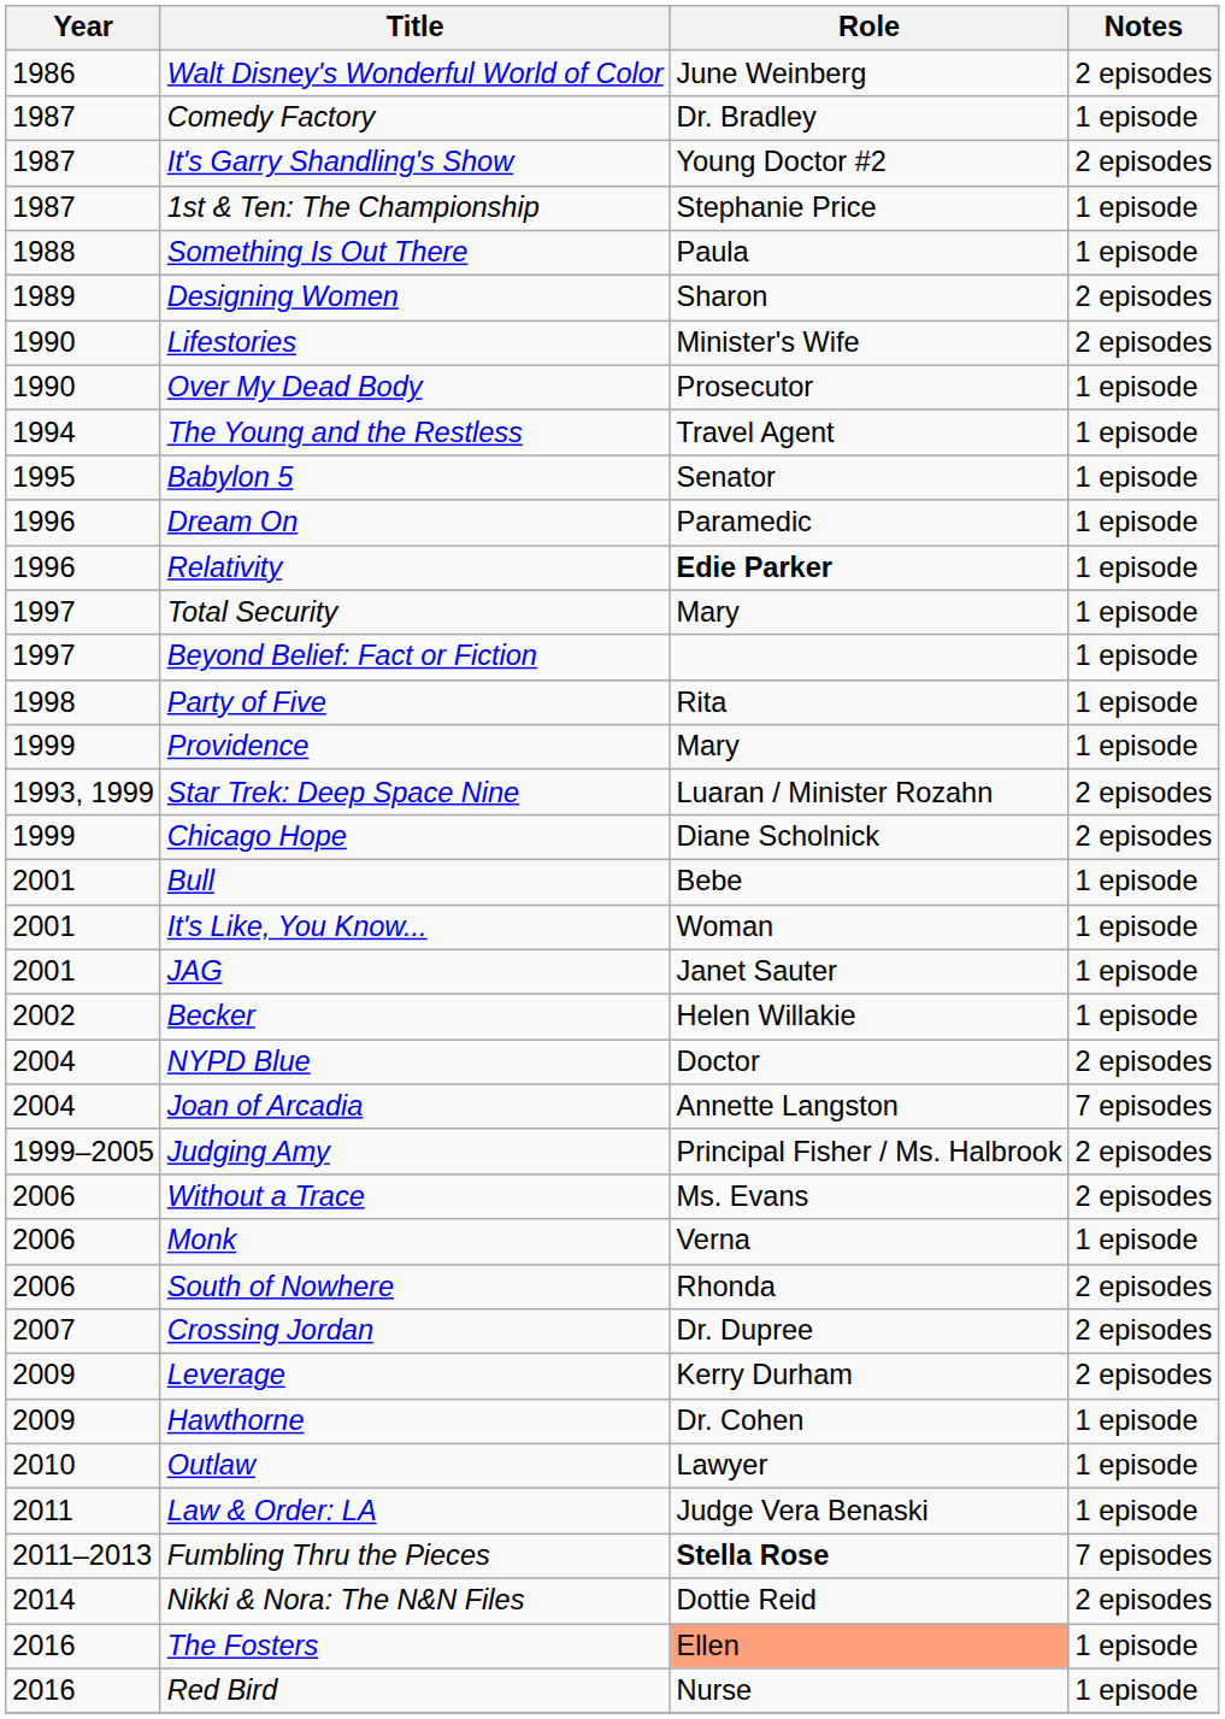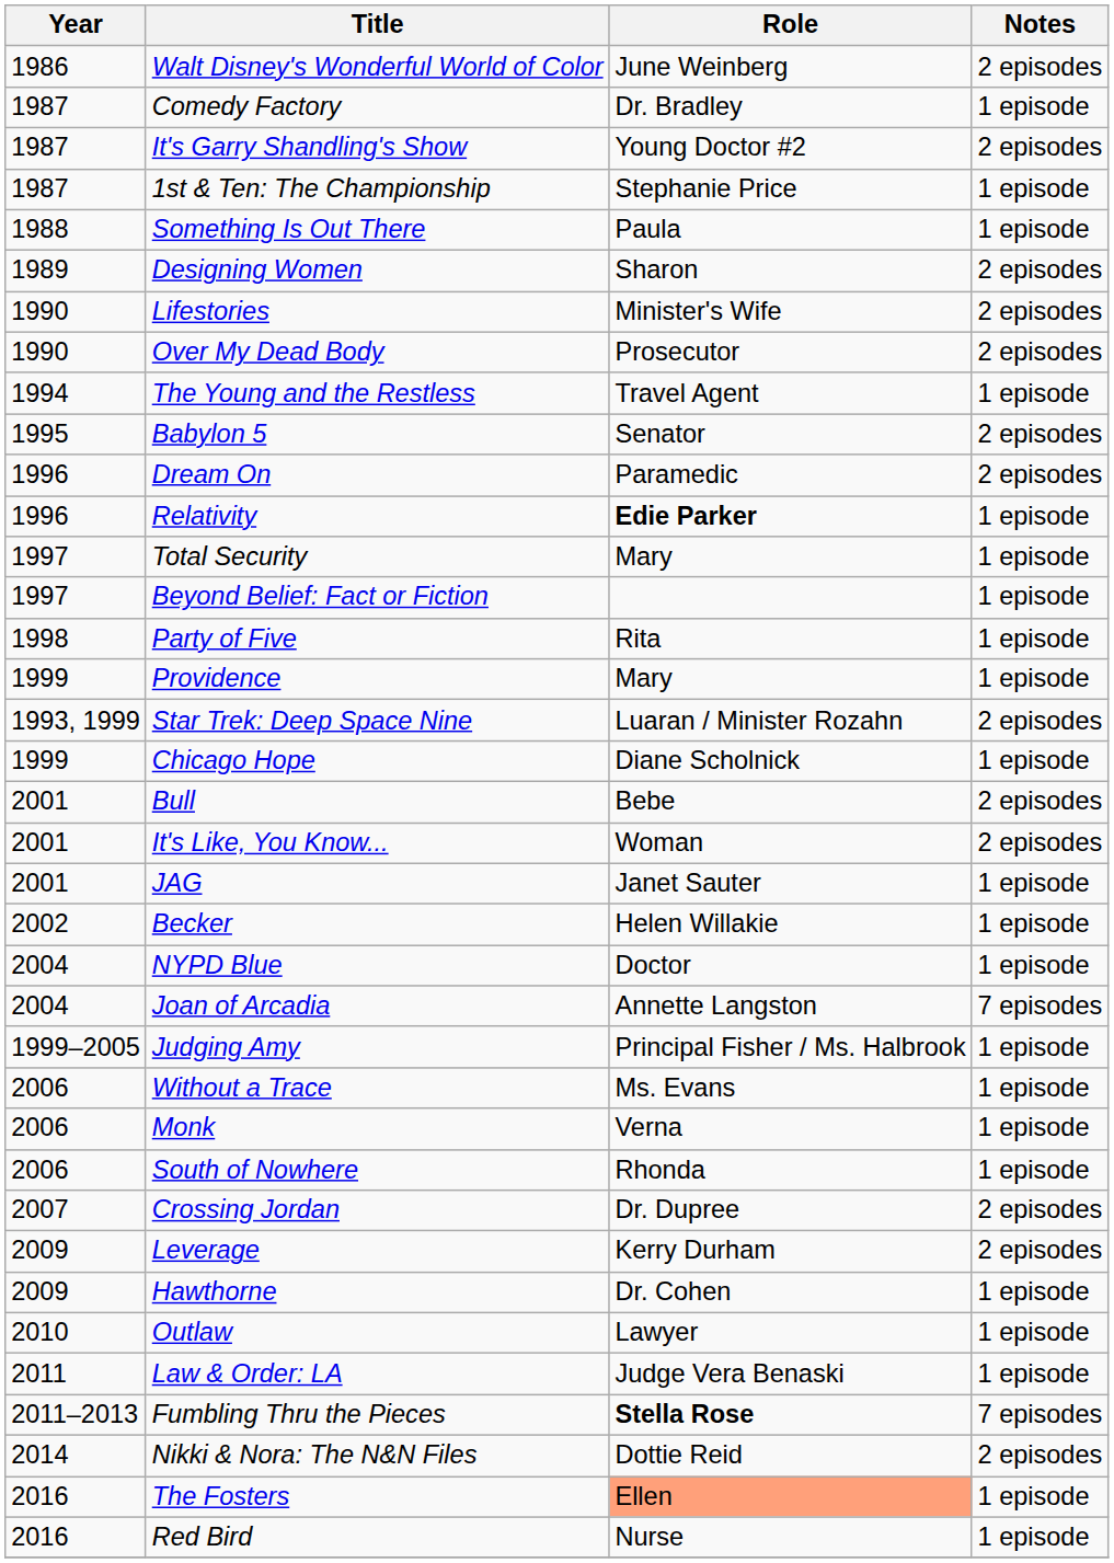 <table class="wikitable sortable">
 <tr>
 <th>Year</th>
 <th>Title</th>
 <th>Role</th>
 <th>Notes</th>
 </tr>
 <tr>
 <td>1986</td>
 <td><em><a href='#'>Walt Disney's Wonderful World of Color</a></em></td>
 <td>June Weinberg</td>
 <td>2 episodes</td>
 </tr>
 <tr>
 <td>1987</td>
 <td><em>Comedy Factory</em></td>
 <td>Dr. Bradley</td>
 <td>1 episode</td>
 </tr>
 <tr>
 <td>1987</td>
 <td><em><a href='#'>It's Garry Shandling's Show</a></em></td>
 <td>Young Doctor #2</td>
 <td>2 episodes</td>
 </tr>
 <tr>
 <td>1987</td>
 <td><em>1st & Ten: The Championship</em></td>
 <td>Stephanie Price</td>
 <td>1 episode</td>
 </tr>
 <tr>
 <td>1988</td>
 <td><em><a href='#'>Something Is Out There</a></em></td>
 <td>Paula</td>
 <td>1 episode</td>
 </tr>
 <tr>
 <td>1989</td>
 <td><em><a href='#'>Designing Women</a></em></td>
 <td>Sharon</td>
 <td>2 episodes</td>
 </tr>
 <tr>
 <td>1990</td>
 <td><em><a href='#'>Lifestories</a></em></td>
 <td>Minister's Wife</td>
 <td>2 episodes</td>
 </tr>
 <tr>
 <td>1990</td>
 <td><em><a href='#'>Over My Dead Body</a></em></td>
 <td>Prosecutor</td>
-<td>1 episode</td>
+<td>2 episodes</td>
 </tr>
 <tr>
 <td>1994</td>
 <td><em><a href='#'>The Young and the Restless</a></em></td>
 <td>Travel Agent</td>
 <td>1 episode</td>
 </tr>
 <tr>
 <td>1995</td>
 <td><em><a href='#'>Babylon 5</a></em></td>
 <td>Senator</td>
-<td>1 episode</td>
+<td>2 episodes</td>
 </tr>
 <tr>
 <td>1996</td>
 <td><em><a href='#'>Dream On</a></em></td>
 <td>Paramedic</td>
-<td>1 episode</td>
+<td>2 episodes</td>
 </tr>
 <tr>
 <td>1996</td>
 <td><em><a href='#'>Relativity</a></em></td>
 <td><strong>Edie Parker</strong></td>
 <td>1 episode</td>
 </tr>
 <tr>
 <td>1997</td>
 <td><em>Total Security </em></td>
 <td>Mary</td>
 <td>1 episode</td>
 </tr>
 <tr>
 <td>1997</td>
 <td><em><a href='#'>Beyond Belief: Fact or Fiction</a></em></td>
 <td></td>
 <td>1 episode</td>
 </tr>
 <tr>
 <td>1998</td>
 <td><em><a href='#'>Party of Five</a></em></td>
 <td>Rita</td>
 <td>1 episode</td>
 </tr>
 <tr>
 <td>1999</td>
 <td><em><a href='#'>Providence</a></em></td>
 <td>Mary</td>
 <td>1 episode</td>
 </tr>
 <tr>
 <td>1993, 1999</td>
 <td><em><a href='#'>Star Trek: Deep Space Nine</a></em></td>
 <td>Luaran / Minister Rozahn</td>
 <td>2 episodes</td>
 </tr>
 <tr>
 <td>1999</td>
 <td><em><a href='#'>Chicago Hope</a></em></td>
 <td>Diane Scholnick</td>
-<td>2 episodes</td>
+<td>1 episode</td>
 </tr>
 <tr>
 <td>2001</td>
 <td><em><a href='#'>Bull</a></em></td>
 <td>Bebe</td>
-<td>1 episode</td>
+<td>2 episodes</td>
 </tr>
 <tr>
 <td>2001</td>
 <td><em><a href='#'>It's Like, You Know...</a></em></td>
 <td>Woman</td>
-<td>1 episode</td>
+<td>2 episodes</td>
 </tr>
 <tr>
 <td>2001</td>
 <td><em><a href='#'>JAG</a></em></td>
 <td>Janet Sauter</td>
 <td>1 episode</td>
 </tr>
 <tr>
 <td>2002</td>
 <td><em><a href='#'>Becker</a></em></td>
 <td>Helen Willakie</td>
 <td>1 episode</td>
 </tr>
 <tr>
 <td>2004</td>
 <td><em><a href='#'>NYPD Blue</a></em></td>
 <td>Doctor</td>
-<td>2 episodes</td>
+<td>1 episode</td>
 </tr>
 <tr>
 <td>2004</td>
 <td><em><a href='#'>Joan of Arcadia</a></em></td>
 <td>Annette Langston</td>
 <td>7 episodes</td>
 </tr>
 <tr>
 <td>1999–2005</td>
 <td><em><a href='#'>Judging Amy</a></em></td>
 <td>Principal Fisher / Ms. Halbrook</td>
-<td>2 episodes</td>
+<td>1 episode</td>
 </tr>
 <tr>
 <td>2006</td>
 <td><em><a href='#'>Without a Trace</a></em></td>
 <td>Ms. Evans</td>
-<td>2 episodes</td>
+<td>1 episode</td>
 </tr>
 <tr>
 <td>2006</td>
 <td><em><a href='#'>Monk</a></em></td>
 <td>Verna</td>
 <td>1 episode</td>
 </tr>
 <tr>
 <td>2006</td>
 <td><em><a href='#'>South of Nowhere</a></em></td>
 <td>Rhonda</td>
-<td>2 episodes</td>
+<td>1 episode</td>
 </tr>
 <tr>
 <td>2007</td>
 <td><em><a href='#'>Crossing Jordan</a></em></td>
 <td>Dr. Dupree</td>
 <td>2 episodes</td>
 </tr>
 <tr>
 <td>2009</td>
 <td><em><a href='#'>Leverage</a></em></td>
 <td>Kerry Durham</td>
 <td>2 episodes</td>
 </tr>
 <tr>
 <td>2009</td>
 <td><em><a href='#'>Hawthorne</a></em></td>
 <td>Dr. Cohen</td>
 <td>1 episode</td>
 </tr>
 <tr>
 <td>2010</td>
 <td><em><a href='#'>Outlaw</a></em></td>
 <td>Lawyer</td>
 <td>1 episode</td>
 </tr>
 <tr>
 <td>2011</td>
 <td><em><a href='#'>Law & Order: LA</a></em></td>
 <td>Judge Vera Benaski</td>
 <td>1 episode</td>
 </tr>
 <tr>
 <td>2011–2013</td>
 <td><em>Fumbling Thru the Pieces </em></td>
 <td><strong>Stella Rose</strong></td>
 <td>7 episodes</td>
 </tr>
 <tr>
 <td>2014</td>
 <td><em>Nikki & Nora: The N&N Files</em></td>
 <td>Dottie Reid</td>
 <td>2 episodes</td>
 </tr>
 <tr>
 <td>2016</td>
 <td><em><a href='#'>The Fosters</a></em></td>
 <td style="background: lightsalmon;">Ellen</td>
 <td>1 episode</td>
 </tr>
 <tr>
 <td>2016</td>
 <td><em>Red Bird </em></td>
 <td>Nurse</td>
 <td>1 episode</td>
 </tr>
 <tr>
 </tr>
 </table>
